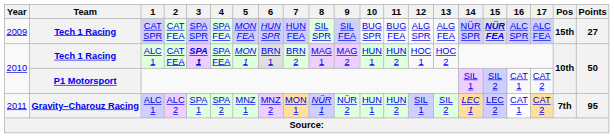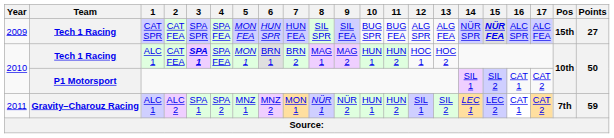 <table class="wikitable" style="text-align:center; font-size:85%">
 <tr>
 <th>Year</th>
 <th>Team</th>
 <th>1</th>
 <th>2</th>
 <th>3</th>
 <th>4</th>
 <th>5</th>
 <th>6</th>
 <th>7</th>
 <th>8</th>
 <th>9</th>
 <th>10</th>
 <th>11</th>
 <th>12</th>
 <th>13</th>
 <th>14</th>
 <th>15</th>
 <th>16</th>
 <th>17</th>
 <th>Pos</th>
 <th>Points</th>
 </tr>
 <tr>
 <td><a href='#'>2009</a></td>
 <th nowrap><a href='#'>Tech 1 Racing</a></th>
 <td style="background:#CFCFFF;"><a href='#'>CAT<br>SPR</a> <br></td>
 <td style="background:#DFFFDF;"><a href='#'>CAT<br>FEA</a><br></td>
 <td style="background:#CFCFFF;"><a href='#'>SPA<br>SPR</a><br></td>
 <td style="background:#DFFFDF;"><a href='#'>SPA<br>FEA</a><br></td>
 <td style="background:#CFCFFF;"><em><a href='#'>MON<br>FEA</a></em><br></td>
 <td style="background:#CFCFFF;"><em><a href='#'>HUN<br>SPR</a></em><br></td>
 <td style="background:#CFCFFF;"><a href='#'>HUN<br>FEA</a><br></td>
 <td style="background:#DFFFDF;"><a href='#'>SIL<br>SPR</a><br></td>
 <td style="background:#CFCFFF;"><a href='#'>SIL<br>FEA</a><br></td>
 <td><a href='#'>BUG<br>SPR</a></td>
 <td><a href='#'>BUG<br>FEA</a></td>
 <td><a href='#'>ALG<br>SPR</a></td>
 <td><a href='#'>ALG<br>FEA</a></td>
 <td style="background:#CFCFFF;"><a href='#'>NÜR<br>SPR</a><br></td>
 <td style="background:#DFDFDF;"><strong><em><a href='#'>NÜR<br>FEA</a></em></strong><br></td>
 <td style="background:#CFCFFF;"><a href='#'>ALC<br>SPR</a><br></td>
 <td style="background:#CFCFFF;"><a href='#'>ALC<br>FEA</a><br></td>
 <th>15th</th>
 <th>27</th>
 </tr>
 <tr>
 <td rowspan=2><a href='#'>2010</a></td>
 <th nowrap><a href='#'>Tech 1 Racing</a></th>
 <td style="background:#DFFFDF;"><a href='#'>ALC<br>1</a><br></td>
 <td style="background:#DFFFDF;"><a href='#'>CAT<br>FEA</a><br></td>
 <td style="background:#EFCFFF;"><strong><em><a href='#'>SPA<br>1</a></em><br></strong></td>
 <td style="background:#DFFFDF;"><a href='#'>SPA<br>FEA</a><br></td>
 <td style="background:#DFFFDF;"><em><a href='#'>MON<br>1</a></em><br></td>
 <td style="background:#DFDFDF;"><a href='#'>BRN<br>1</a><br></td>
 <td style="background:#DFFFDF;"><a href='#'>BRN<br>2</a><br></td>
 <td style="background:#EFCFFF;"><a href='#'>MAG<br>1</a><br></td>
 <td style="background:#EFCFFF;"><a href='#'>MAG<br>2</a><br></td>
 <td style="background:#DFFFDF;"><a href='#'>HUN<br>1</a><br></td>
 <td style="background:#DFFFDF;"><a href='#'>HUN<br>2</a><br></td>
 <td><a href='#'>HOC<br>1</a></td>
 <td><a href='#'>HOC<br>2</a></td>
 <td colspan=4></td>
 <th rowspan=2>10th</th>
 <th rowspan=2>50</th>
 </tr>
 <tr>
 <th nowrap><a href='#'>P1 Motorsport</a></th>
 <td colspan=13></td>
 <td style="background:#EFCFFF;"><a href='#'>SIL<br>1</a><br></td>
 <td style="background:#CFCFFF;"><a href='#'>SIL<br>2</a><br></td>
 <td><a href='#'>CAT<br>1</a></td>
 <td><a href='#'>CAT<br>2</a></td>
 </tr>
 <tr>
 <td><a href='#'>2011</a></td>
 <th nowrap><a href='#'>Gravity–Charouz Racing</a></th>
 <td style="background:#CFCFFF;"><a href='#'>ALC<br>1</a><br></td>
 <td style="background:#EFCFFF;"><a href='#'>ALC<br>2</a><br></td>
 <td style="background:#DFFFDF;"><a href='#'>SPA<br>1</a><br></td>
 <td style="background:#DFFFDF;"><a href='#'>SPA<br>2</a><br></td>
 <td style="background:#DFFFDF;"><a href='#'>MNZ<br>1</a><br></td>
 <td style="background:#EFCFFF;"><a href='#'>MNZ<br>2</a><br></td>
 <td style="background:#FFDF9F;"><a href='#'>MON<br>1</a><br></td>
 <td style="background:#CFCFFF;"><em><a href='#'>NÜR<br>1</a></em><br></td>
 <td style="background:#DFFFDF;"><a href='#'>NÜR<br>2</a><br></td>
 <td style="background:#DFFFDF;"><a href='#'>HUN<br>1</a><br></td>
 <td style="background:#DFFFDF;"><a href='#'>HUN<br>2</a><br></td>
 <td style="background:#CFCFFF;"><a href='#'>SIL<br>1</a><br></td>
 <td style="background:#DFFFDF;"><a href='#'>SIL<br>2</a><br></td>
 <td style="background:#FFDF9F;"><em><a href='#'>LEC<br>1</a></em><br></td>
 <td style="background:#CFCFFF;"><a href='#'>LEC<br>2</a><br></td>
 <td style="background:#FFFFFF;"><a href='#'>CAT<br>1</a><br></td>
 <td style="background:#FFDF9F;"><a href='#'>CAT<br>2</a><br></td>
 <th>7th</th>
-<th>95</th>
+<th>59</th>
 </tr>
 <tr>
 <th colspan="21">Source:</th>
 </tr>
 </table>
